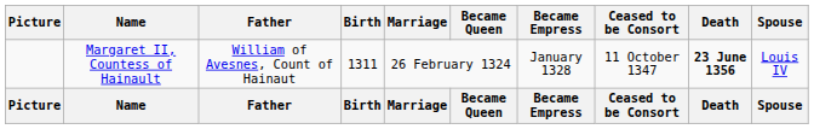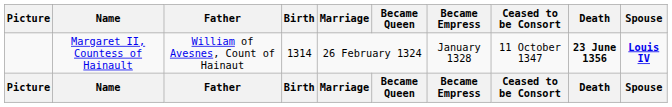 <table width=95% class="wikitable">
 <tr>
 <th>Picture</th>
 <th>Name</th>
 <th>Father</th>
 <th>Birth</th>
 <th>Marriage</th>
 <th>Became Queen</th>
 <th>Became Empress</th>
 <th>Ceased to be Consort</th>
 <th>Death</th>
 <th>Spouse</th>
 </tr>
 <tr>
 <td align=center></td>
 <td align="center"><a href='#'>Margaret II, Countess of Hainault</a></td>
 <td align="center"><a href='#'>William</a> of <a href='#'>Avesnes</a>, Count of Hainaut</td>
-<td align="center">1311</td>
+<td align="center">1314</td>
 <td align="center" colspan="2">26 February 1324</td>
 <td align="center">January 1328</td>
 <td align="center">11 October 1347</td>
 <td align="center"><strong>23 June 1356</strong></td>
-<td align="center"><a href='#'>Louis IV</a></td>
+<td align="center"><strong><a href='#'>Louis IV</a></strong></td>
 </tr>
 <tr>
 <th>Picture</th>
 <th>Name</th>
 <th>Father</th>
 <th>Birth</th>
 <th>Marriage</th>
 <th>Became Queen</th>
 <th>Became Empress</th>
 <th>Ceased to be Consort</th>
 <th>Death</th>
 <th>Spouse</th>
 </tr>
 </table>
